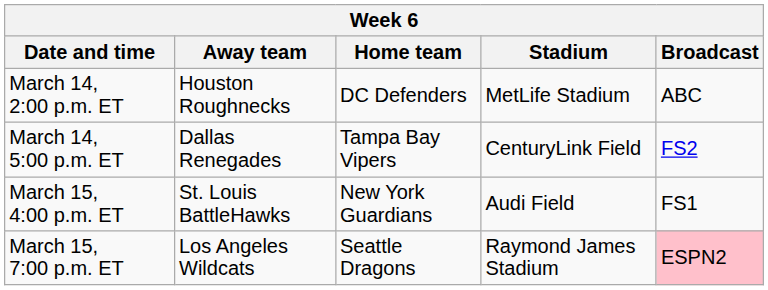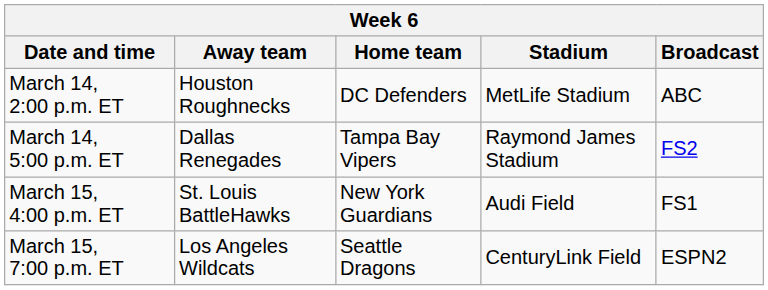 <table class="wikitable">
 <tr>
 <th colspan="10">Week 6</th>
 </tr>
 <tr>
 <th>Date and time</th>
 <th>Away team</th>
 <th>Home team</th>
 <th>Stadium</th>
 <th>Broadcast</th>
 </tr>
 <tr>
 <td>March 14, 2:00 p.m. ET</td>
 <td>Houston Roughnecks</td>
 <td>DC Defenders</td>
 <td>MetLife Stadium</td>
 <td>ABC</td>
 </tr>
 <tr>
 <td>March 14, 5:00 p.m. ET</td>
 <td>Dallas Renegades</td>
 <td>Tampa Bay Vipers</td>
-<td>CenturyLink Field</td>
+<td>Raymond James Stadium</td>
 <td><a href='#'>FS2</a></td>
 </tr>
 <tr>
 <td>March 15, 4:00 p.m. ET</td>
 <td>St. Louis BattleHawks</td>
 <td>New York Guardians</td>
 <td>Audi Field</td>
 <td>FS1</td>
 </tr>
 <tr>
 <td>March 15, 7:00 p.m. ET</td>
 <td>Los Angeles Wildcats</td>
 <td>Seattle Dragons</td>
-<td>Raymond James Stadium</td>
-<td style="background: pink;">ESPN2</td>
+<td>CenturyLink Field</td>
+<td>ESPN2</td>
 </tr>
 </table>
